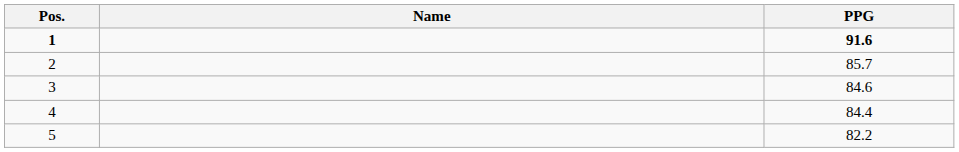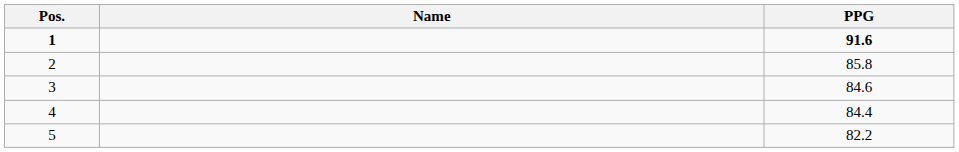 <table class=wikitable width="80%">
 <tr>
 <th width="10%">Pos.</th>
 <th width="70%">Name</th>
 <th width="20%">PPG</th>
 </tr>
 <tr>
 <td align=center><strong>1</strong></td>
 <td><strong></strong></td>
 <td align=center><strong>91.6</strong></td>
 </tr>
 <tr>
 <td align=center>2</td>
 <td></td>
-<td align=center>85.7</td>
+<td align=center>85.8</td>
 </tr>
 <tr>
 <td align=center>3</td>
 <td></td>
 <td align=center>84.6</td>
 </tr>
 <tr>
 <td align=center>4</td>
 <td></td>
 <td align=center>84.4</td>
 </tr>
 <tr>
 <td align=center>5</td>
 <td></td>
 <td align=center>82.2</td>
 </tr>
 </table>
